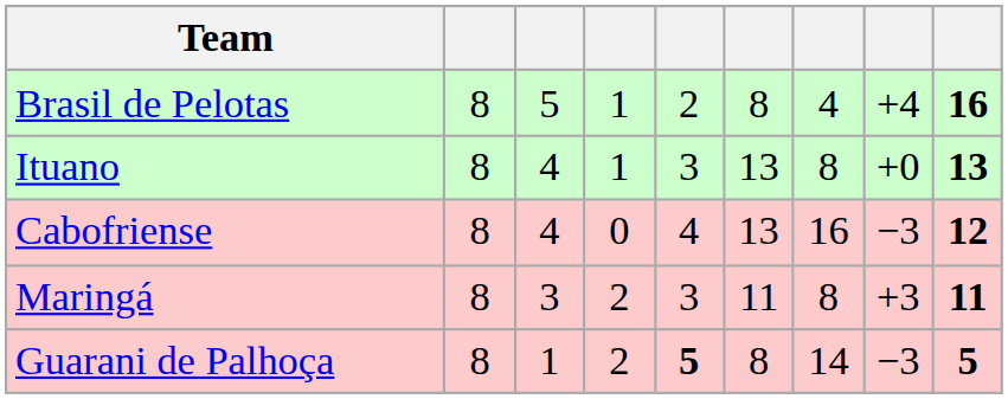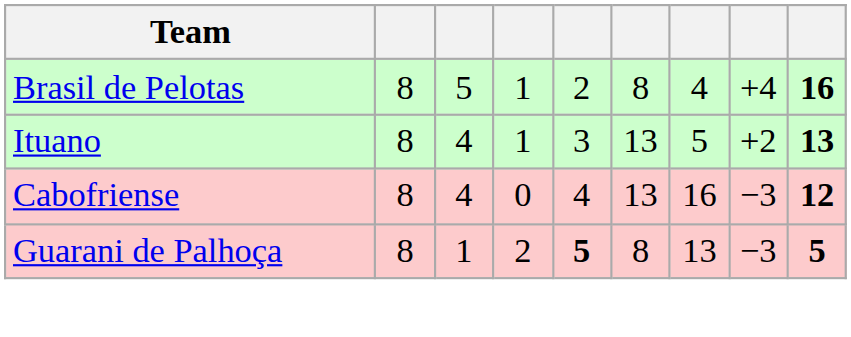 <table class="wikitable" style="text-align: center;">
 <tr>
 <th width=165>Team</th>
 <th width=20></th>
 <th width=20></th>
 <th width=20></th>
 <th width=20></th>
 <th width=20></th>
 <th width=20></th>
 <th width=20></th>
 <th width=20></th>
 </tr>
 <tr bgcolor=#ccffcc>
 <td align=left> <a href='#'>Brasil de Pelotas</a></td>
 <td>8</td>
 <td>5</td>
 <td>1</td>
 <td>2</td>
 <td>8</td>
 <td>4</td>
 <td>+4</td>
 <td><strong>16</strong></td>
 </tr>
 <tr bgcolor=#ccffcc>
 <td align=left> <a href='#'>Ituano</a></td>
 <td>8</td>
 <td>4</td>
 <td>1</td>
 <td>3</td>
 <td>13</td>
-<td>8</td>
-<td>+0</td>
+<td>5</td>
+<td>+2</td>
 <td><strong>13</strong></td>
 </tr>
 <tr bgcolor=#FDCBCC>
 <td align=left> <a href='#'>Cabofriense</a></td>
 <td>8</td>
 <td>4</td>
 <td>0</td>
 <td>4</td>
 <td>13</td>
 <td>16</td>
 <td>−3</td>
 <td><strong>12</strong></td>
 </tr>
 <tr bgcolor=#FDCBCC>
-<td align=left> <a href='#'>Maringá</a></td>
-<td>8</td>
-<td>3</td>
-<td>2</td>
-<td>3</td>
-<td>11</td>
-<td>8</td>
-<td>+3</td>
-<td><strong>11</strong></td>
-</tr>
-<tr bgcolor=#FDCBCC>
 <td align=left> <a href='#'>Guarani de Palhoça</a></td>
 <td>8</td>
 <td>1</td>
 <td>2</td>
 <td><strong>5</strong></td>
 <td>8</td>
-<td>14</td>
+<td>13</td>
 <td>−3</td>
 <td><strong>5 </strong></td>
 </tr>
 </table>
